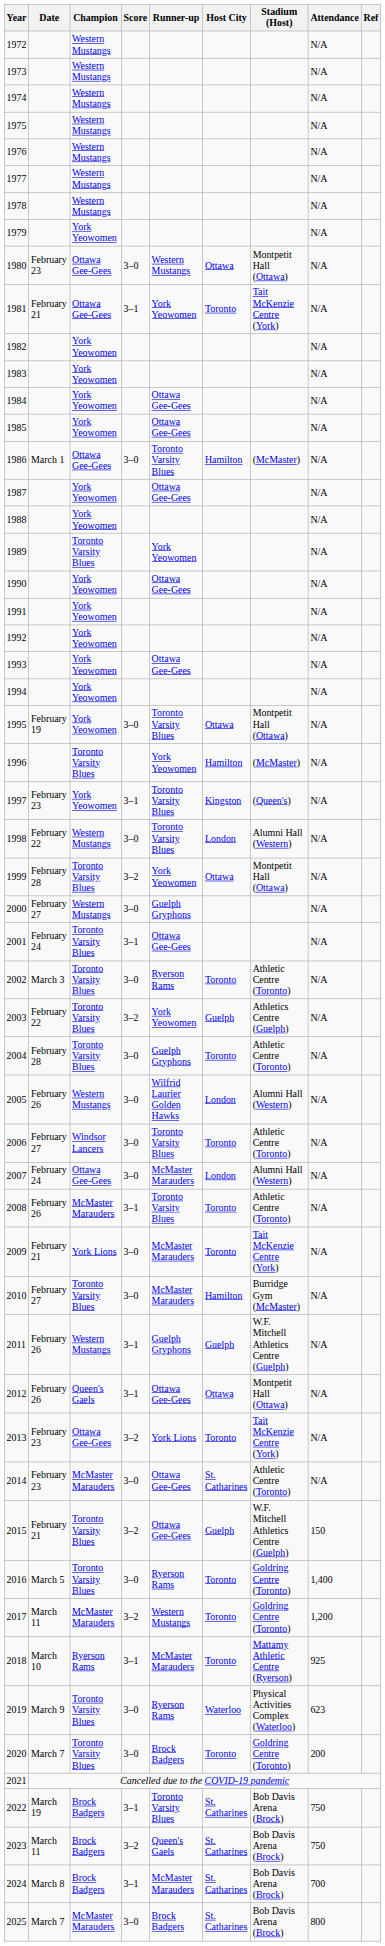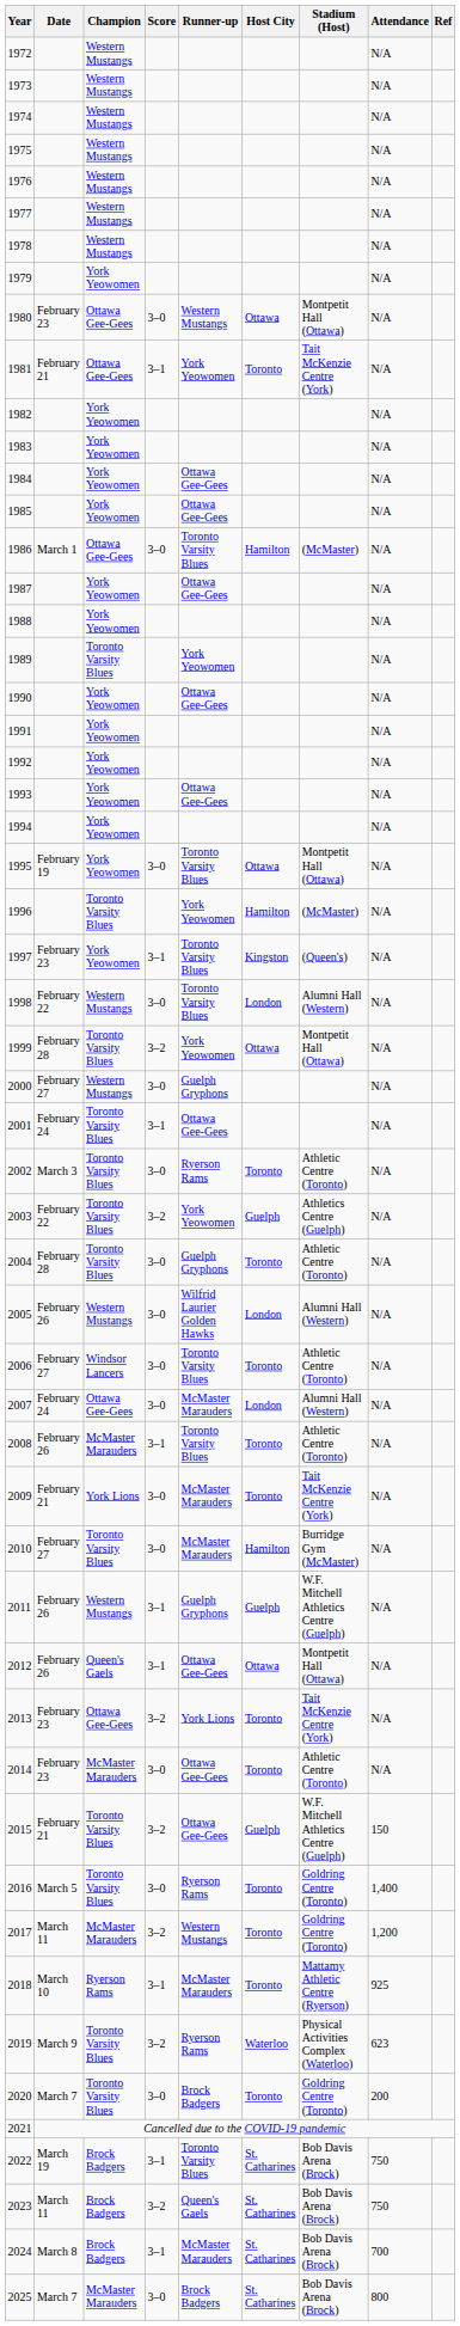 <table class="wikitable sortable">
 <tr>
 <th>Year</th>
 <th>Date</th>
 <th>Champion</th>
 <th>Score</th>
 <th>Runner-up</th>
 <th>Host City</th>
 <th>Stadium (Host)</th>
 <th>Attendance</th>
 <th>Ref</th>
 </tr>
 <tr>
 <td>1972</td>
 <td></td>
 <td><a href='#'>Western Mustangs</a></td>
 <td></td>
 <td></td>
 <td></td>
 <td></td>
 <td>N/A</td>
 <td></td>
 </tr>
 <tr>
 <td>1973</td>
 <td></td>
 <td><a href='#'>Western Mustangs</a></td>
 <td></td>
 <td></td>
 <td></td>
 <td></td>
 <td>N/A</td>
 <td></td>
 </tr>
 <tr>
 <td>1974</td>
 <td></td>
 <td><a href='#'>Western Mustangs</a></td>
 <td></td>
 <td></td>
 <td></td>
 <td></td>
 <td>N/A</td>
 <td></td>
 </tr>
 <tr>
 <td>1975</td>
 <td></td>
 <td><a href='#'>Western Mustangs</a></td>
 <td></td>
 <td></td>
 <td></td>
 <td></td>
 <td>N/A</td>
 <td></td>
 </tr>
 <tr>
 <td>1976</td>
 <td></td>
 <td><a href='#'>Western Mustangs</a></td>
 <td></td>
 <td></td>
 <td></td>
 <td></td>
 <td>N/A</td>
 <td></td>
 </tr>
 <tr>
 <td>1977</td>
 <td></td>
 <td><a href='#'>Western Mustangs</a></td>
 <td></td>
 <td></td>
 <td></td>
 <td></td>
 <td>N/A</td>
 <td></td>
 </tr>
 <tr>
 <td>1978</td>
 <td></td>
 <td><a href='#'>Western Mustangs</a></td>
 <td></td>
 <td></td>
 <td></td>
 <td></td>
 <td>N/A</td>
 <td></td>
 </tr>
 <tr>
 <td>1979</td>
 <td></td>
 <td><a href='#'>York Yeowomen</a></td>
 <td></td>
 <td></td>
 <td></td>
 <td></td>
 <td>N/A</td>
 <td></td>
 </tr>
 <tr>
 <td>1980</td>
 <td>February 23</td>
 <td><a href='#'>Ottawa Gee-Gees</a></td>
 <td>3–0</td>
 <td><a href='#'>Western Mustangs</a></td>
 <td><a href='#'>Ottawa</a></td>
 <td>Montpetit Hall (<a href='#'>Ottawa</a>)</td>
 <td>N/A</td>
 <td></td>
 </tr>
 <tr>
 <td>1981</td>
 <td>February 21</td>
 <td><a href='#'>Ottawa Gee-Gees</a></td>
 <td>3–1</td>
 <td><a href='#'>York Yeowomen</a></td>
 <td><a href='#'>Toronto</a></td>
 <td><a href='#'>Tait McKenzie Centre</a> (<a href='#'>York</a>)</td>
 <td>N/A</td>
 <td></td>
 </tr>
 <tr>
 <td>1982</td>
 <td></td>
 <td><a href='#'>York Yeowomen</a></td>
 <td></td>
 <td></td>
 <td></td>
 <td></td>
 <td>N/A</td>
 <td></td>
 </tr>
 <tr>
 <td>1983</td>
 <td></td>
 <td><a href='#'>York Yeowomen</a></td>
 <td></td>
 <td></td>
 <td></td>
 <td></td>
 <td>N/A</td>
 <td></td>
 </tr>
 <tr>
 <td>1984</td>
 <td></td>
 <td><a href='#'>York Yeowomen</a></td>
 <td></td>
 <td><a href='#'>Ottawa Gee-Gees</a></td>
 <td></td>
 <td></td>
 <td>N/A</td>
 <td></td>
 </tr>
 <tr>
 <td>1985</td>
 <td></td>
 <td><a href='#'>York Yeowomen</a></td>
 <td></td>
 <td><a href='#'>Ottawa Gee-Gees</a></td>
 <td></td>
 <td></td>
 <td>N/A</td>
 <td></td>
 </tr>
 <tr>
 <td>1986</td>
 <td>March 1</td>
 <td><a href='#'>Ottawa Gee-Gees</a></td>
 <td>3–0</td>
 <td><a href='#'>Toronto Varsity Blues</a></td>
 <td><a href='#'>Hamilton</a></td>
 <td>(<a href='#'>McMaster</a>)</td>
 <td>N/A</td>
 <td></td>
 </tr>
 <tr>
 <td>1987</td>
 <td></td>
 <td><a href='#'>York Yeowomen</a></td>
 <td></td>
 <td><a href='#'>Ottawa Gee-Gees</a></td>
 <td></td>
 <td></td>
 <td>N/A</td>
 <td></td>
 </tr>
 <tr>
 <td>1988</td>
 <td></td>
 <td><a href='#'>York Yeowomen</a></td>
 <td></td>
 <td></td>
 <td></td>
 <td></td>
 <td>N/A</td>
 <td></td>
 </tr>
 <tr>
 <td>1989</td>
 <td></td>
 <td><a href='#'>Toronto Varsity Blues</a></td>
 <td></td>
 <td><a href='#'>York Yeowomen</a></td>
 <td></td>
 <td></td>
 <td>N/A</td>
 <td></td>
 </tr>
 <tr>
 <td>1990</td>
 <td></td>
 <td><a href='#'>York Yeowomen</a></td>
 <td></td>
 <td><a href='#'>Ottawa Gee-Gees</a></td>
 <td></td>
 <td></td>
 <td>N/A</td>
 <td></td>
 </tr>
 <tr>
 <td>1991</td>
 <td></td>
 <td><a href='#'>York Yeowomen</a></td>
 <td></td>
 <td></td>
 <td></td>
 <td></td>
 <td>N/A</td>
 <td></td>
 </tr>
 <tr>
 <td>1992</td>
 <td></td>
 <td><a href='#'>York Yeowomen</a></td>
 <td></td>
 <td></td>
 <td></td>
 <td></td>
 <td>N/A</td>
 <td></td>
 </tr>
 <tr>
 <td>1993</td>
 <td></td>
 <td><a href='#'>York Yeowomen</a></td>
 <td></td>
 <td><a href='#'>Ottawa Gee-Gees</a></td>
 <td></td>
 <td></td>
 <td>N/A</td>
 <td></td>
 </tr>
 <tr>
 <td>1994</td>
 <td></td>
 <td><a href='#'>York Yeowomen</a></td>
 <td></td>
 <td></td>
 <td></td>
 <td></td>
 <td>N/A</td>
 <td></td>
 </tr>
 <tr>
 <td>1995</td>
 <td>February 19</td>
 <td><a href='#'>York Yeowomen</a></td>
 <td>3–0</td>
 <td><a href='#'>Toronto Varsity Blues</a></td>
 <td><a href='#'>Ottawa</a></td>
 <td>Montpetit Hall (<a href='#'>Ottawa</a>)</td>
 <td>N/A</td>
 <td></td>
 </tr>
 <tr>
 <td>1996</td>
 <td></td>
 <td><a href='#'>Toronto Varsity Blues</a></td>
 <td></td>
 <td><a href='#'>York Yeowomen</a></td>
 <td><a href='#'>Hamilton</a></td>
 <td>(<a href='#'>McMaster</a>)</td>
 <td>N/A</td>
 <td></td>
 </tr>
 <tr>
 <td>1997</td>
 <td>February 23</td>
 <td><a href='#'>York Yeowomen</a></td>
 <td>3–1</td>
 <td><a href='#'>Toronto Varsity Blues</a></td>
 <td><a href='#'>Kingston</a></td>
 <td>(<a href='#'>Queen's</a>)</td>
 <td>N/A</td>
 <td></td>
 </tr>
 <tr>
 <td>1998</td>
 <td>February 22</td>
 <td><a href='#'>Western Mustangs</a></td>
 <td>3–0</td>
 <td><a href='#'>Toronto Varsity Blues</a></td>
 <td><a href='#'>London</a></td>
 <td>Alumni Hall (<a href='#'>Western</a>)</td>
 <td>N/A</td>
 <td></td>
 </tr>
 <tr>
 <td>1999</td>
 <td>February 28</td>
 <td><a href='#'>Toronto Varsity Blues</a></td>
 <td>3–2</td>
 <td><a href='#'>York Yeowomen</a></td>
 <td><a href='#'>Ottawa</a></td>
 <td>Montpetit Hall (<a href='#'>Ottawa</a>)</td>
 <td>N/A</td>
 <td></td>
 </tr>
 <tr>
 <td>2000</td>
 <td>February 27</td>
 <td><a href='#'>Western Mustangs</a></td>
 <td>3–0</td>
 <td><a href='#'>Guelph Gryphons</a></td>
 <td></td>
 <td></td>
 <td>N/A</td>
 <td></td>
 </tr>
 <tr>
 <td>2001</td>
 <td>February 24</td>
 <td><a href='#'>Toronto Varsity Blues</a></td>
 <td>3–1</td>
 <td><a href='#'>Ottawa Gee-Gees</a></td>
 <td></td>
 <td></td>
 <td>N/A</td>
 <td></td>
 </tr>
 <tr>
 <td>2002</td>
 <td>March 3</td>
 <td><a href='#'>Toronto Varsity Blues</a></td>
 <td>3–0</td>
 <td><a href='#'>Ryerson Rams</a></td>
 <td><a href='#'>Toronto</a></td>
 <td>Athletic Centre (<a href='#'>Toronto</a>)</td>
 <td>N/A</td>
 <td></td>
 </tr>
 <tr>
 <td>2003</td>
 <td>February 22</td>
 <td><a href='#'>Toronto Varsity Blues</a></td>
 <td>3–2</td>
 <td><a href='#'>York Yeowomen</a></td>
 <td><a href='#'>Guelph</a></td>
 <td>Athletics Centre (<a href='#'>Guelph</a>)</td>
 <td>N/A</td>
 <td></td>
 </tr>
 <tr>
 <td>2004</td>
 <td>February 28</td>
 <td><a href='#'>Toronto Varsity Blues</a></td>
 <td>3–0</td>
 <td><a href='#'>Guelph Gryphons</a></td>
 <td><a href='#'>Toronto</a></td>
 <td>Athletic Centre (<a href='#'>Toronto</a>)</td>
 <td>N/A</td>
 <td></td>
 </tr>
 <tr>
 <td>2005</td>
 <td>February 26</td>
 <td><a href='#'>Western Mustangs</a></td>
 <td>3–0</td>
 <td><a href='#'>Wilfrid Laurier Golden Hawks</a></td>
 <td><a href='#'>London</a></td>
 <td>Alumni Hall (<a href='#'>Western</a>)</td>
 <td>N/A</td>
 <td></td>
 </tr>
 <tr>
 <td>2006</td>
 <td>February 27</td>
 <td><a href='#'>Windsor Lancers</a></td>
 <td>3–0</td>
 <td><a href='#'>Toronto Varsity Blues</a></td>
 <td><a href='#'>Toronto</a></td>
 <td>Athletic Centre (<a href='#'>Toronto</a>)</td>
 <td>N/A</td>
 <td></td>
 </tr>
 <tr>
 <td>2007</td>
 <td>February 24</td>
 <td><a href='#'>Ottawa Gee-Gees</a></td>
 <td>3–0</td>
 <td><a href='#'>McMaster Marauders</a></td>
 <td><a href='#'>London</a></td>
 <td>Alumni Hall (<a href='#'>Western</a>)</td>
 <td>N/A</td>
 <td></td>
 </tr>
 <tr>
 <td>2008</td>
 <td>February 26</td>
 <td><a href='#'>McMaster Marauders</a></td>
 <td>3–1</td>
 <td><a href='#'>Toronto Varsity Blues</a></td>
 <td><a href='#'>Toronto</a></td>
 <td>Athletic Centre (<a href='#'>Toronto</a>)</td>
 <td>N/A</td>
 <td></td>
 </tr>
 <tr>
 <td>2009</td>
 <td>February 21</td>
 <td><a href='#'>York Lions</a></td>
 <td>3–0</td>
 <td><a href='#'>McMaster Marauders</a></td>
 <td><a href='#'>Toronto</a></td>
 <td><a href='#'>Tait McKenzie Centre</a> (<a href='#'>York</a>)</td>
 <td>N/A</td>
 <td></td>
 </tr>
 <tr>
 <td>2010</td>
 <td>February 27</td>
 <td><a href='#'>Toronto Varsity Blues</a></td>
 <td>3–0</td>
 <td><a href='#'>McMaster Marauders</a></td>
 <td><a href='#'>Hamilton</a></td>
 <td>Burridge Gym (<a href='#'>McMaster</a>)</td>
 <td>N/A</td>
 <td></td>
 </tr>
 <tr>
 <td>2011</td>
 <td>February 26</td>
 <td><a href='#'>Western Mustangs</a></td>
 <td>3–1</td>
 <td><a href='#'>Guelph Gryphons</a></td>
 <td><a href='#'>Guelph</a></td>
 <td>W.F. Mitchell Athletics Centre (<a href='#'>Guelph</a>)</td>
 <td>N/A</td>
 <td></td>
 </tr>
 <tr>
 <td>2012</td>
 <td>February 26</td>
 <td><a href='#'>Queen's Gaels</a></td>
 <td>3–1</td>
 <td><a href='#'>Ottawa Gee-Gees</a></td>
 <td><a href='#'>Ottawa</a></td>
 <td>Montpetit Hall (<a href='#'>Ottawa</a>)</td>
 <td>N/A</td>
 <td></td>
 </tr>
 <tr>
 <td>2013</td>
 <td>February 23</td>
 <td><a href='#'>Ottawa Gee-Gees</a></td>
 <td>3–2</td>
 <td><a href='#'>York Lions</a></td>
 <td><a href='#'>Toronto</a></td>
 <td><a href='#'>Tait McKenzie Centre</a> (<a href='#'>York</a>)</td>
 <td>N/A</td>
 <td></td>
 </tr>
 <tr>
 <td>2014</td>
 <td>February 23</td>
 <td><a href='#'>McMaster Marauders</a></td>
 <td>3–0</td>
 <td><a href='#'>Ottawa Gee-Gees</a></td>
-<td><a href='#'>St. Catharines</a></td>
+<td><a href='#'>Toronto</a></td>
 <td>Athletic Centre (<a href='#'>Toronto</a>)</td>
 <td>N/A</td>
 <td></td>
 </tr>
 <tr>
 <td>2015</td>
 <td>February 21</td>
 <td><a href='#'>Toronto Varsity Blues</a></td>
 <td>3–2</td>
 <td><a href='#'>Ottawa Gee-Gees</a></td>
 <td><a href='#'>Guelph</a></td>
 <td>W.F. Mitchell Athletics Centre (<a href='#'>Guelph</a>)</td>
 <td>150</td>
 <td></td>
 </tr>
 <tr>
 <td>2016</td>
 <td>March 5</td>
 <td><a href='#'>Toronto Varsity Blues</a></td>
 <td>3–0</td>
 <td><a href='#'>Ryerson Rams</a></td>
 <td><a href='#'>Toronto</a></td>
 <td><a href='#'>Goldring Centre</a> (<a href='#'>Toronto</a>)</td>
 <td>1,400</td>
 <td></td>
 </tr>
 <tr>
 <td>2017</td>
 <td>March 11</td>
 <td><a href='#'>McMaster Marauders</a></td>
 <td>3–2</td>
 <td><a href='#'>Western Mustangs</a></td>
 <td><a href='#'>Toronto</a></td>
 <td><a href='#'>Goldring Centre</a> (<a href='#'>Toronto</a>)</td>
 <td>1,200</td>
 <td></td>
 </tr>
 <tr>
 <td>2018</td>
 <td>March 10</td>
 <td><a href='#'>Ryerson Rams</a></td>
 <td>3–1</td>
 <td><a href='#'>McMaster Marauders</a></td>
 <td><a href='#'>Toronto</a></td>
 <td><a href='#'>Mattamy Athletic Centre</a> (<a href='#'>Ryerson</a>)</td>
 <td>925</td>
 <td></td>
 </tr>
 <tr>
 <td>2019</td>
 <td>March 9</td>
 <td><a href='#'>Toronto Varsity Blues</a></td>
-<td>3–0</td>
+<td>3–2</td>
 <td><a href='#'>Ryerson Rams</a></td>
 <td><a href='#'>Waterloo</a></td>
 <td>Physical Activities Complex (<a href='#'>Waterloo</a>)</td>
 <td>623</td>
 <td></td>
 </tr>
 <tr>
 <td>2020</td>
 <td>March 7</td>
 <td><a href='#'>Toronto Varsity Blues</a></td>
 <td>3–0</td>
 <td><a href='#'>Brock Badgers</a></td>
 <td><a href='#'>Toronto</a></td>
 <td><a href='#'>Goldring Centre</a> (<a href='#'>Toronto</a>)</td>
 <td>200</td>
 <td></td>
 </tr>
 <tr>
 <td>2021</td>
 <td colspan="8" align="center"><em>Cancelled due to the <a href='#'>COVID-19 pandemic</a></em></td>
 </tr>
 <tr>
 <td>2022</td>
 <td>March 19</td>
 <td><a href='#'>Brock Badgers</a></td>
 <td>3–1</td>
 <td><a href='#'>Toronto Varsity Blues</a></td>
 <td><a href='#'>St. Catharines</a></td>
 <td>Bob Davis Arena (<a href='#'>Brock</a>)</td>
 <td>750</td>
 <td></td>
 </tr>
 <tr>
 <td>2023</td>
 <td>March 11</td>
 <td><a href='#'>Brock Badgers</a></td>
 <td>3–2</td>
 <td><a href='#'>Queen's Gaels</a></td>
 <td><a href='#'>St. Catharines</a></td>
 <td>Bob Davis Arena (<a href='#'>Brock</a>)</td>
 <td>750</td>
 <td></td>
 </tr>
 <tr>
 <td>2024</td>
 <td>March 8</td>
 <td><a href='#'>Brock Badgers</a></td>
 <td>3–1</td>
 <td><a href='#'>McMaster Marauders</a></td>
 <td><a href='#'>St. Catharines</a></td>
 <td>Bob Davis Arena (<a href='#'>Brock</a>)</td>
 <td>700</td>
 <td></td>
 </tr>
 <tr>
 <td>2025</td>
 <td>March 7</td>
 <td><a href='#'>McMaster Marauders</a></td>
 <td>3–0</td>
 <td><a href='#'>Brock Badgers</a></td>
 <td><a href='#'>St. Catharines</a></td>
 <td>Bob Davis Arena (<a href='#'>Brock</a>)</td>
 <td>800</td>
 <td></td>
 </tr>
 </table>
